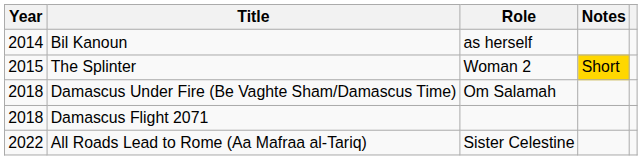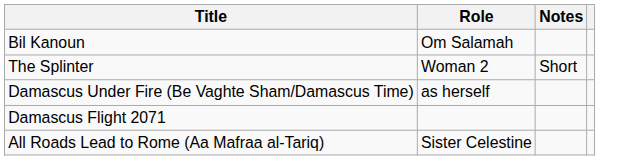 <table class="wikitable sortable plainrowheaders">
 <tr>
-<th scope="col">Year</th>
 <th scope="col">Title</th>
 <th scope="col">Role</th>
 <th class="unsortable" scope="col">Notes</th>
 <th class="unsortable" scope="col"></th>
 </tr>
 <tr>
-<td>2014</td>
 <td>Bil Kanoun</td>
+<td>Om Salamah</td>
+<td></td>
+<td></td>
+</tr>
+<tr>
+<td>The Splinter</td>
+<td>Woman 2</td>
+<td>Short</td>
+<td></td>
+</tr>
+<tr>
+<td>Damascus Under Fire (Be Vaghte Sham/Damascus Time)</td>
 <td>as herself</td>
 <td></td>
 <td></td>
 </tr>
 <tr>
-<td>2015</td>
-<td>The Splinter</td>
-<td>Woman 2</td>
-<td style="background: gold;">Short</td>
-<td></td>
-</tr>
-<tr>
-<td>2018</td>
-<td>Damascus Under Fire (Be Vaghte Sham/Damascus Time)</td>
-<td>Om Salamah</td>
-<td></td>
-<td></td>
-</tr>
-<tr>
-<td>2018</td>
 <td>Damascus Flight 2071</td>
 <td></td>
 <td></td>
 <td></td>
 </tr>
 <tr>
-<td>2022</td>
 <td>All Roads Lead to Rome (Aa Mafraa al-Tariq)</td>
 <td>Sister Celestine</td>
 <td></td>
 <td></td>
 </tr>
 </table>
